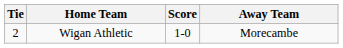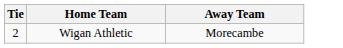 <table class="wikitable" style="text-align:center;">
 <tr>
 <th width=20>Tie</th>
 <th width=175>Home Team</th>
-<th width=20>Score</th>
 <th width=175>Away Team</th>
 </tr>
 <tr>
 <td>2</td>
 <td>Wigan Athletic</td>
-<td>1-0</td>
 <td>Morecambe</td>
 </tr>
 </table>
